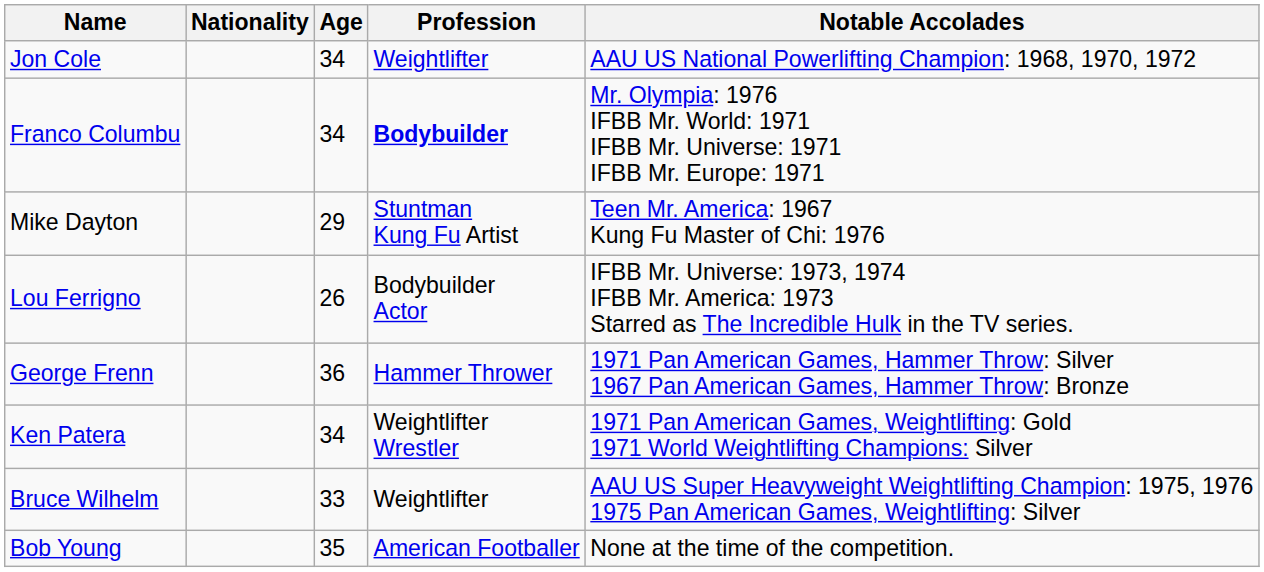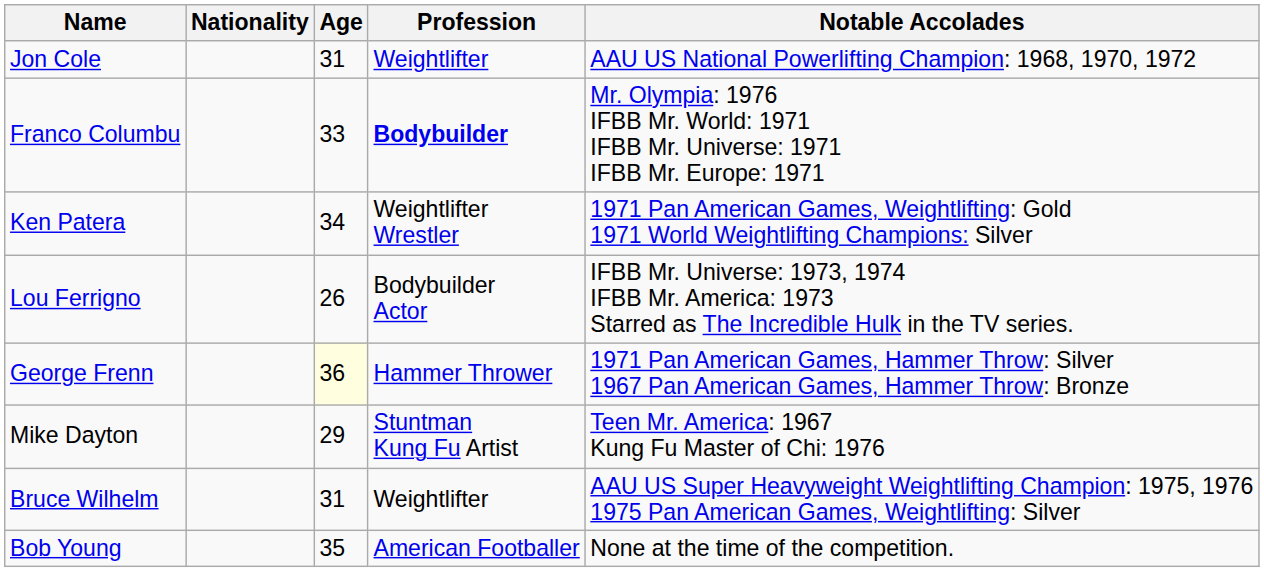 <table class="wikitable">
 <tr>
 <th>Name</th>
 <th>Nationality</th>
 <th>Age</th>
 <th>Profession</th>
 <th>Notable Accolades</th>
 </tr>
 <tr>
 <td><a href='#'>Jon Cole</a></td>
 <td></td>
-<td>34</td>
+<td>31</td>
 <td><a href='#'>Weightlifter</a></td>
 <td><a href='#'>AAU US National Powerlifting Champion</a>: 1968, 1970, 1972</td>
 </tr>
 <tr>
 <td><a href='#'>Franco Columbu</a></td>
 <td></td>
-<td>34</td>
+<td>33</td>
 <td><strong><a href='#'>Bodybuilder</a></strong></td>
 <td><a href='#'>Mr. Olympia</a>: 1976<br>IFBB Mr. World: 1971<br>IFBB Mr. Universe: 1971<br>IFBB Mr. Europe: 1971</td>
 </tr>
 <tr>
-<td>Mike Dayton</td>
+<td><a href='#'>Ken Patera</a></td>
 <td></td>
-<td>29</td>
-<td><a href='#'>Stuntman</a><br><a href='#'>Kung Fu</a> Artist</td>
-<td><a href='#'>Teen Mr. America</a>: 1967<br>Kung Fu Master of Chi: 1976</td>
+<td>34</td>
+<td>Weightlifter<br><a href='#'>Wrestler</a></td>
+<td><a href='#'>1971 Pan American Games, Weightlifting</a>: Gold<br><a href='#'>1971 World Weightlifting Champions:</a> Silver</td>
 </tr>
 <tr>
 <td><a href='#'>Lou Ferrigno</a></td>
 <td></td>
 <td>26</td>
 <td>Bodybuilder<br><a href='#'>Actor</a></td>
 <td>IFBB Mr. Universe: 1973, 1974<br>IFBB Mr. America: 1973<br>Starred as <a href='#'>The Incredible Hulk</a> in the TV series.</td>
 </tr>
 <tr>
 <td><a href='#'>George Frenn</a></td>
 <td></td>
-<td>36</td>
+<td style="background: lightyellow;">36</td>
 <td><a href='#'>Hammer Thrower</a></td>
 <td><a href='#'>1971 Pan American Games, Hammer Throw</a>: Silver<br><a href='#'>1967 Pan American Games, Hammer Throw</a>: Bronze</td>
 </tr>
 <tr>
-<td><a href='#'>Ken Patera</a></td>
+<td>Mike Dayton</td>
 <td></td>
-<td>34</td>
-<td>Weightlifter<br><a href='#'>Wrestler</a></td>
-<td><a href='#'>1971 Pan American Games, Weightlifting</a>: Gold<br><a href='#'>1971 World Weightlifting Champions:</a> Silver</td>
+<td>29</td>
+<td><a href='#'>Stuntman</a><br><a href='#'>Kung Fu</a> Artist</td>
+<td><a href='#'>Teen Mr. America</a>: 1967<br>Kung Fu Master of Chi: 1976</td>
 </tr>
 <tr>
 <td><a href='#'>Bruce Wilhelm</a></td>
 <td></td>
-<td>33</td>
+<td>31</td>
 <td>Weightlifter</td>
 <td><a href='#'>AAU US Super Heavyweight Weightlifting Champion</a>: 1975, 1976<br><a href='#'>1975 Pan American Games, Weightlifting</a>: Silver</td>
 </tr>
 <tr>
 <td><a href='#'>Bob Young</a></td>
 <td></td>
 <td>35</td>
 <td><a href='#'>American Footballer</a></td>
 <td>None at the time of the competition.</td>
 </tr>
 </table>
